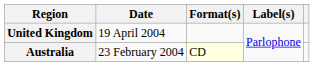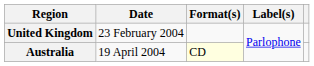 <table class="wikitable plainrowheaders">
 <tr>
 <th scope="col">Region</th>
 <th scope="col">Date</th>
 <th scope="col">Format(s)</th>
 <th scope="col">Label(s)</th>
 <th scope="col"></th>
 </tr>
 <tr>
 <th scope="row">United Kingdom</th>
-<td>19 April 2004</td>
+<td>23 February 2004</td>
 <td></td>
 <td rowspan="2"><a href='#'>Parlophone</a></td>
 <td></td>
 </tr>
 <tr>
 <th scope="row">Australia</th>
-<td>23 February 2004</td>
+<td>19 April 2004</td>
 <td style="background: lightyellow;">CD</td>
 <td></td>
 </tr>
 </table>
